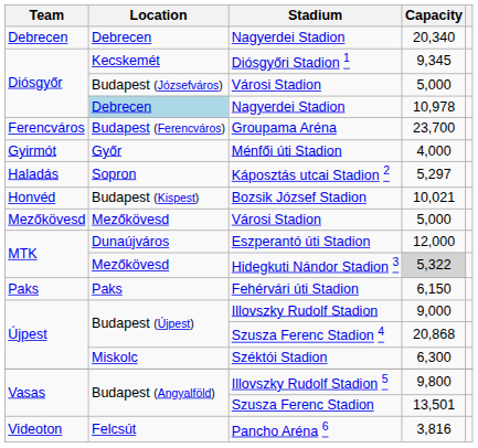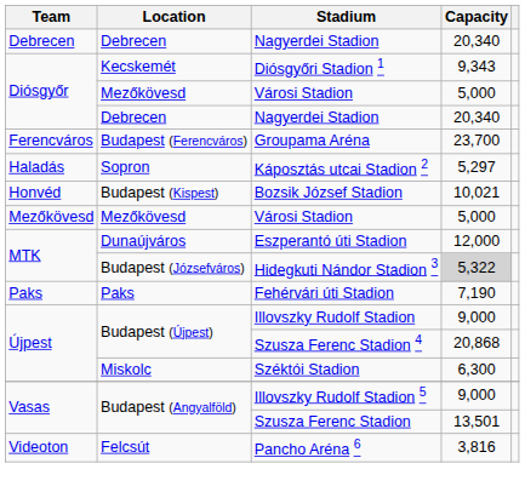 <table class="wikitable sortable">
 <tr>
 <th>Team</th>
 <th>Location</th>
 <th>Stadium</th>
 <th>Capacity</th>
 <th></th>
 </tr>
 <tr>
 <td><a href='#'>Debrecen</a></td>
 <td><a href='#'>Debrecen</a></td>
 <td><a href='#'>Nagyerdei Stadion</a></td>
 <td align="center">20,340</td>
 <td align=center></td>
 </tr>
 <tr>
 <td rowspan=3><a href='#'>Diósgyőr</a></td>
 <td><a href='#'>Kecskemét</a></td>
 <td><a href='#'>Diósgyőri Stadion</a> <a href='#'><sup>1</sup></a></td>
-<td align="center">9,345</td>
+<td align="center">9,343</td>
 <td align=center></td>
 </tr>
 <tr>
-<td>Budapest <small>(<a href='#'>Józsefváros</a>)</small></td>
+<td><a href='#'>Mezőkövesd</a></td>
 <td><a href='#'>Városi Stadion</a></td>
 <td align="center">5,000</td>
 <td align=center></td>
 </tr>
 <tr>
-<td style="background: lightblue;"><a href='#'>Debrecen</a></td>
+<td><a href='#'>Debrecen</a></td>
 <td><a href='#'>Nagyerdei Stadion</a></td>
-<td align="center">10,978</td>
+<td align="center">20,340</td>
 <td align=center></td>
 </tr>
 <tr>
 <td><a href='#'>Ferencváros</a></td>
 <td><a href='#'>Budapest</a> <small>(<a href='#'>Ferencváros</a>)</small></td>
 <td><a href='#'>Groupama Aréna</a></td>
 <td align="center">23,700</td>
-<td align=center></td>
-</tr>
-<tr>
-<td><a href='#'>Gyirmót</a></td>
-<td><a href='#'>Győr</a></td>
-<td><a href='#'>Ménfői úti Stadion</a></td>
-<td align="center">4,000</td>
 <td align=center></td>
 </tr>
 <tr>
 <td><a href='#'>Haladás</a></td>
 <td><a href='#'>Sopron</a></td>
 <td><a href='#'>Káposztás utcai Stadion</a> <a href='#'><sup>2</sup></a></td>
 <td align="center">5,297</td>
 <td align=center></td>
 </tr>
 <tr>
 <td><a href='#'>Honvéd</a></td>
 <td>Budapest <small>(<a href='#'>Kispest</a>)</small></td>
 <td><a href='#'>Bozsik József Stadion</a></td>
 <td align="center">10,021</td>
 <td align=center></td>
 </tr>
 <tr>
 <td><a href='#'>Mezőkövesd</a></td>
 <td><a href='#'>Mezőkövesd</a></td>
 <td><a href='#'>Városi Stadion</a></td>
 <td align="center">5,000</td>
 <td align=center></td>
 </tr>
 <tr>
 <td rowspan=2><a href='#'>MTK</a></td>
 <td><a href='#'>Dunaújváros</a></td>
 <td><a href='#'>Eszperantó úti Stadion</a></td>
 <td align="center">12,000</td>
 <td align=center></td>
 </tr>
 <tr>
-<td><a href='#'>Mezőkövesd</a></td>
+<td>Budapest <small>(<a href='#'>Józsefváros</a>)</small></td>
 <td><a href='#'>Hidegkuti Nándor Stadion</a> <a href='#'><sup>3</sup></a></td>
 <td align="center" style="background: lightgrey;">5,322</td>
 <td align=center></td>
 </tr>
 <tr>
 <td><a href='#'>Paks</a></td>
 <td><a href='#'>Paks</a></td>
 <td><a href='#'>Fehérvári úti Stadion</a></td>
-<td align="center">6,150</td>
+<td align="center">7,190</td>
 <td align=center></td>
 </tr>
 <tr>
 <td rowspan="3"><a href='#'>Újpest</a></td>
 <td rowspan=2>Budapest <small>(<a href='#'>Újpest</a>)</small></td>
 <td><a href='#'>Illovszky Rudolf Stadion</a></td>
 <td align="center">9,000</td>
 <td align=center></td>
 </tr>
 <tr>
 <td><a href='#'>Szusza Ferenc Stadion</a> <a href='#'><sup>4</sup></a></td>
 <td align="center">20,868</td>
 <td align=center></td>
 </tr>
 <tr>
 <td><a href='#'>Miskolc</a></td>
 <td><a href='#'>Széktói Stadion</a></td>
 <td align="center">6,300</td>
 <td></td>
 </tr>
 <tr>
 </tr>
 <tr>
 <td rowspan=2><a href='#'>Vasas</a></td>
 <td rowspan=2>Budapest <small>(<a href='#'>Angyalföld</a>)</small></td>
 <td><a href='#'>Illovszky Rudolf Stadion</a> <a href='#'><sup>5</sup></a></td>
-<td align="center">9,800</td>
+<td align="center">9,000</td>
 <td align=center></td>
 </tr>
 <tr>
 <td><a href='#'>Szusza Ferenc Stadion</a></td>
 <td align="center">13,501</td>
 <td align=center></td>
 </tr>
 <tr>
 <td><a href='#'>Videoton</a></td>
 <td><a href='#'>Felcsút</a></td>
 <td><a href='#'>Pancho Aréna</a> <a href='#'><sup>6</sup></a></td>
 <td align="center">3,816</td>
 <td align=center></td>
 </tr>
 </table>
